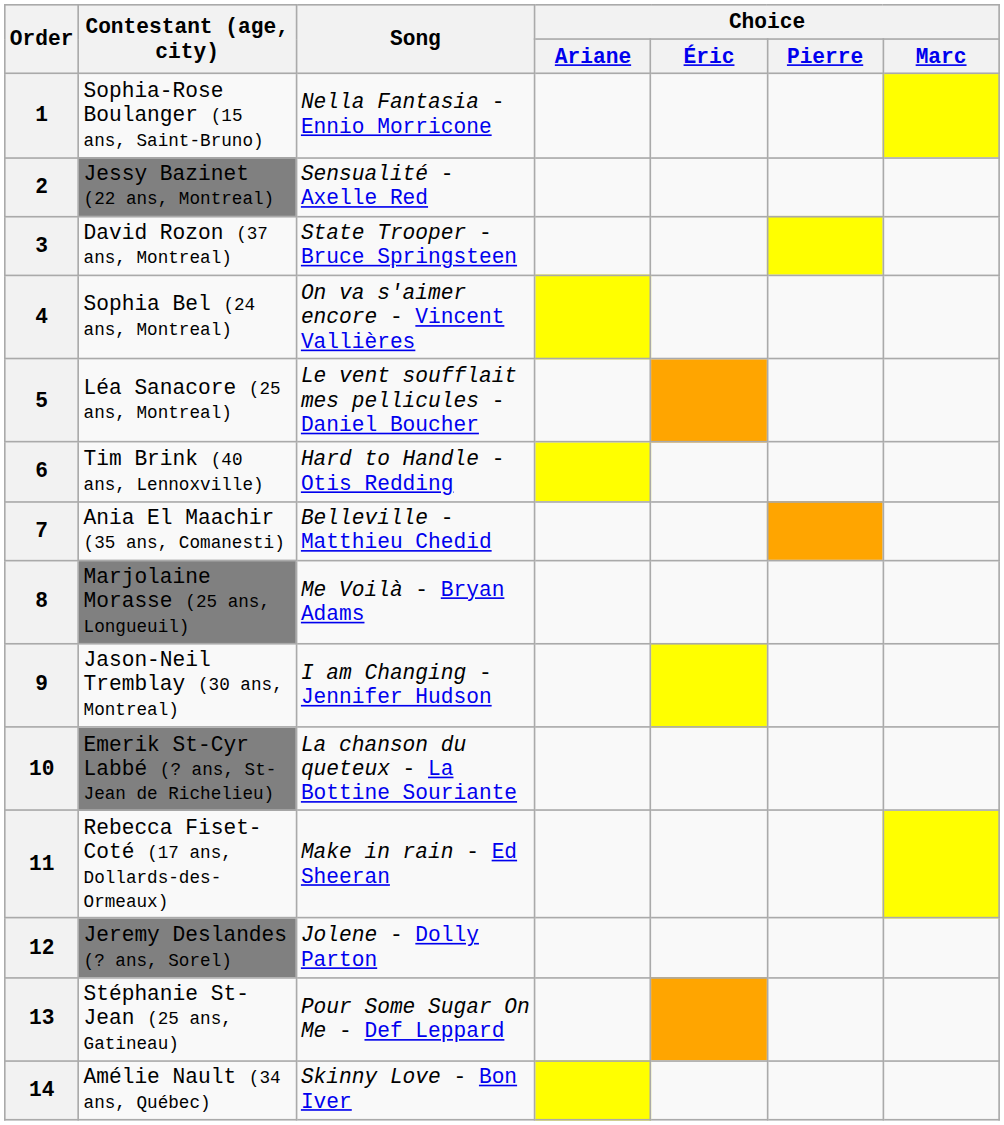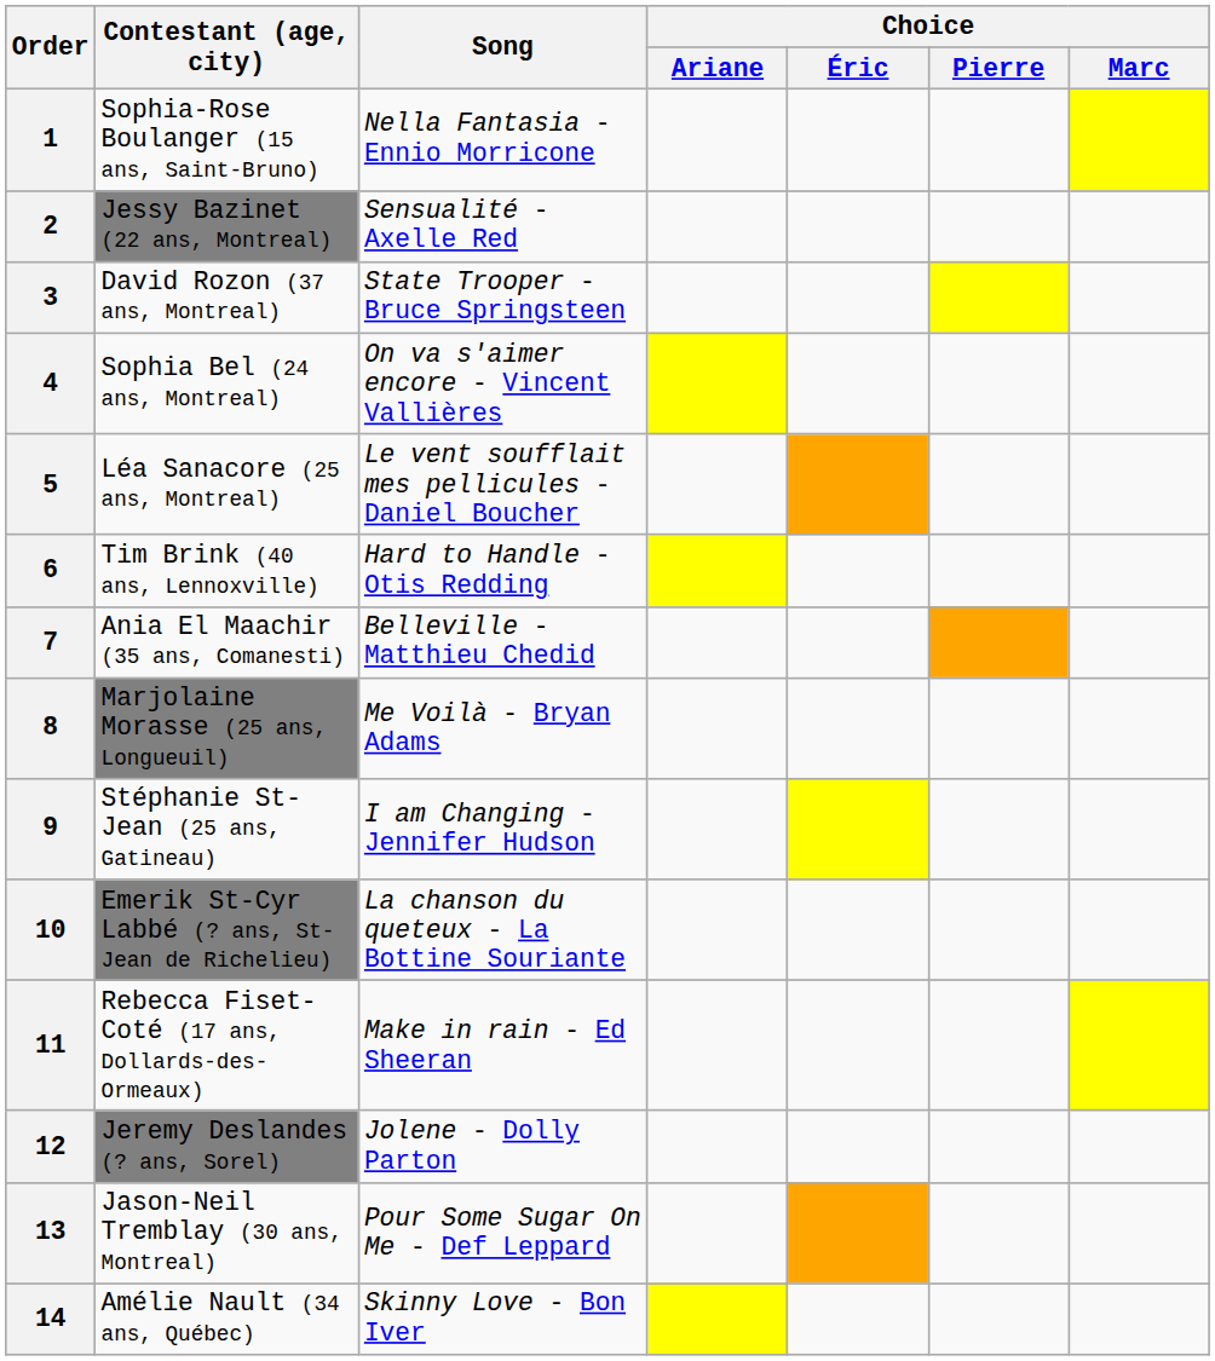 <table class="wikitable plainrowheaders" width:90%; ">
 <tr>
 <th rowspan="2" scope="col">Order</th>
 <th rowspan="2" scope="col">Contestant (age, city)</th>
 <th rowspan="2" scope="col">Song</th>
 <th colspan="4">Choice</th>
 </tr>
 <tr>
 <th style="width:5em;"><a href='#'>Ariane</a></th>
 <th style="width:5em;"><a href='#'>Éric</a></th>
 <th style="width:5em;"><a href='#'>Pierre</a></th>
 <th style="width:5em;"><a href='#'>Marc</a></th>
 </tr>
 <tr>
 <th>1</th>
 <td>Sophia-Rose Boulanger <small>(15 ans, Saint-Bruno)</small></td>
 <td><em>Nella Fantasia</em> - <a href='#'>Ennio Morricone</a></td>
 <td style="background:;text-align:center;"></td>
 <td style="background:;text-align:center;"></td>
 <td style="background:;text-align:center;"></td>
 <td style="background:yellow;text-align:center;"></td>
 </tr>
 <tr>
 <th>2</th>
 <td bgcolor="gray">Jessy Bazinet <small>(22 ans, Montreal)</small></td>
 <td><em>Sensualité</em> - <a href='#'>Axelle Red</a></td>
 <td></td>
 <td></td>
 <td></td>
 <td></td>
 </tr>
 <tr>
 <th>3</th>
 <td>David Rozon <small>(37 ans, Montreal)</small></td>
 <td><em>State Trooper</em> - <a href='#'>Bruce Springsteen</a></td>
 <td></td>
 <td style="background:;text-align:center;"></td>
 <td style="background:yellow;text-align:center;"></td>
 <td></td>
 </tr>
 <tr>
 <th>4</th>
 <td>Sophia Bel <small>(24 ans, Montreal)</small></td>
 <td><em>On va s'aimer encore</em> - <a href='#'>Vincent Vallières</a></td>
 <td style="background:yellow;text-align:center;"></td>
 <td style="background:;text-align:center;"></td>
 <td></td>
 <td></td>
 </tr>
 <tr>
 <th>5</th>
 <td>Léa Sanacore <small>(25 ans, Montreal)</small></td>
 <td><em>Le vent soufflait mes pellicules</em> - <a href='#'>Daniel Boucher</a></td>
 <td></td>
 <td style="background:orange;text-align:center;"></td>
 <td></td>
 <td></td>
 </tr>
 <tr>
 <th>6</th>
 <td>Tim Brink <small>(40 ans, Lennoxville)</small></td>
 <td><em>Hard to Handle</em> - <a href='#'>Otis Redding</a></td>
 <td style="background:yellow;text-align:center;"></td>
 <td style="background:;text-align:center;"></td>
 <td style="background:;text-align:center;"></td>
 <td style="background:;text-align:center;"></td>
 </tr>
 <tr>
 <th>7</th>
 <td>Ania El Maachir <small>(35 ans, Comanesti)</small></td>
 <td><em>Belleville</em> - <a href='#'>Matthieu Chedid</a></td>
 <td></td>
 <td></td>
 <td style="background:orange;text-align:center;"></td>
 <td></td>
 </tr>
 <tr>
 <th>8</th>
 <td bgcolor="gray">Marjolaine Morasse <small>(25 ans, Longueuil)</small></td>
 <td><em>Me Voilà</em> - <a href='#'>Bryan Adams</a></td>
 <td></td>
 <td></td>
 <td></td>
 <td></td>
 </tr>
 <tr>
 <th>9</th>
-<td>Jason-Neil Tremblay <small>(30 ans, Montreal)</small></td>
+<td>Stéphanie St-Jean <small>(25 ans, Gatineau)</small></td>
 <td><em>I am Changing</em> - <a href='#'>Jennifer Hudson</a></td>
 <td style="background:;text-align:center;"></td>
 <td style="background:yellow;text-align:center;"></td>
 <td style="background:;text-align:center;"></td>
 <td style="background:;text-align:center;"></td>
 </tr>
 <tr>
 <th>10</th>
 <td bgcolor="gray">Emerik St-Cyr Labbé <small>(? ans, St-Jean de Richelieu)</small></td>
 <td><em>La chanson du queteux</em> - <a href='#'>La Bottine Souriante</a></td>
 <td></td>
 <td></td>
 <td></td>
 <td></td>
 </tr>
 <tr>
 <th>11</th>
 <td>Rebecca Fiset-Coté <small>(17 ans, Dollards-des-Ormeaux)</small></td>
 <td><em>Make in rain</em> - <a href='#'>Ed Sheeran</a></td>
 <td></td>
 <td style="background:;text-align:center;"></td>
 <td style="background:;text-align:center;"></td>
 <td style="background:yellow;text-align:center;"></td>
 </tr>
 <tr>
 <th>12</th>
 <td bgcolor="gray">Jeremy Deslandes <small>(? ans, Sorel)</small></td>
 <td><em>Jolene</em> - <a href='#'>Dolly Parton</a></td>
 <td></td>
 <td></td>
 <td></td>
 <td></td>
 </tr>
 <tr>
 <th>13</th>
-<td>Stéphanie St-Jean <small>(25 ans, Gatineau)</small></td>
+<td>Jason-Neil Tremblay <small>(30 ans, Montreal)</small></td>
 <td><em>Pour Some Sugar On Me</em> - <a href='#'>Def Leppard</a></td>
 <td></td>
 <td style="background:orange;text-align:center;"></td>
 <td></td>
 <td></td>
 </tr>
 <tr>
 <th>14</th>
 <td>Amélie Nault <small>(34 ans, Québec)</small></td>
 <td><em>Skinny Love</em> - <a href='#'>Bon Iver</a></td>
 <td style="background:yellow;text-align:center;"></td>
 <td style="background:;text-align:center;"></td>
 <td style="background:;text-align:center;"></td>
 <td style="background:;text-align:center;"></td>
 </tr>
 </table>
